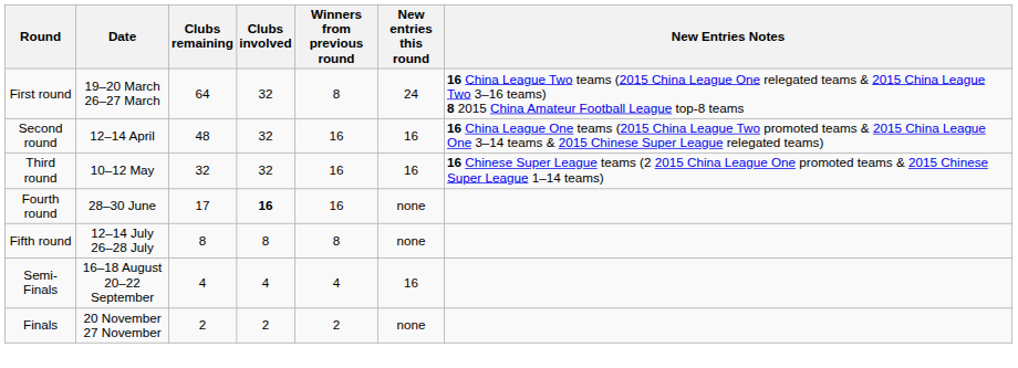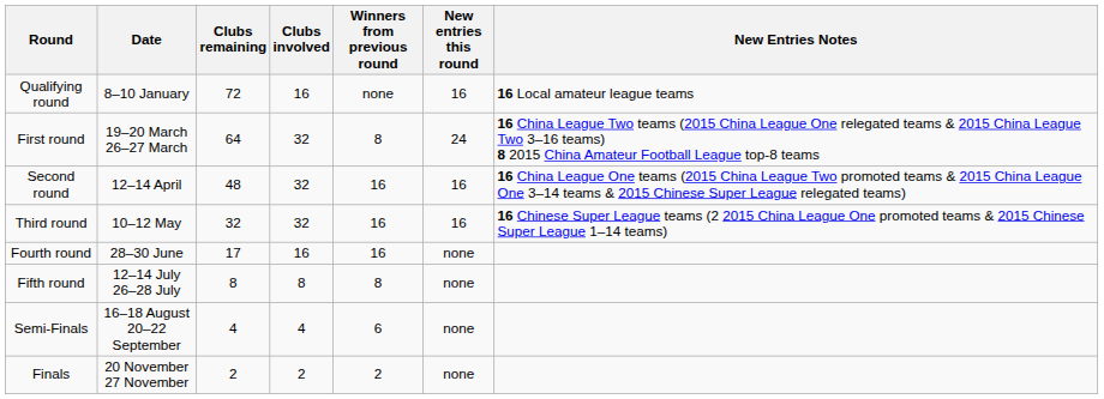 <table class="wikitable">
 <tr>
 <th>Round</th>
 <th>Date</th>
 <th>Clubs<br>remaining</th>
 <th>Clubs<br>involved</th>
 <th>Winners from<br>previous round</th>
 <th>New entries<br>this round</th>
 <th>New Entries Notes</th>
+</tr>
+<tr align=center>
+<td>Qualifying round</td>
+<td>8–10 January</td>
+<td>72</td>
+<td>16</td>
+<td>none</td>
+<td>16</td>
+<td align=left><strong>16</strong> Local amateur league teams</td>
 </tr>
 <tr align=center>
 <td>First round</td>
 <td>19–20 March<br>26–27 March</td>
 <td>64</td>
 <td>32</td>
 <td>8</td>
 <td>24</td>
 <td align=left><strong>16</strong> <a href='#'>China League Two</a> teams (<a href='#'>2015 China League One</a> relegated teams & <a href='#'>2015 China League Two</a> 3–16 teams)<br> <strong>8</strong> 2015 <a href='#'>China Amateur Football League</a> top-8 teams</td>
 </tr>
 <tr align=center>
 <td>Second round</td>
 <td>12–14 April</td>
 <td>48</td>
 <td>32</td>
 <td>16</td>
 <td>16</td>
 <td align=left><strong>16</strong> <a href='#'>China League One</a> teams (<a href='#'>2015 China League Two</a> promoted teams & <a href='#'>2015 China League One</a> 3–14 teams & <a href='#'>2015 Chinese Super League</a> relegated teams)</td>
 </tr>
 <tr align=center>
 <td>Third round</td>
 <td>10–12 May</td>
 <td>32</td>
 <td>32</td>
 <td>16</td>
 <td>16</td>
 <td align=left><strong>16</strong> <a href='#'>Chinese Super League</a> teams (2 <a href='#'>2015 China League One</a> promoted teams & <a href='#'>2015 Chinese Super League</a> 1–14 teams)</td>
 </tr>
 <tr align=center>
 <td>Fourth round</td>
 <td>28–30 June</td>
 <td>17</td>
-<td><strong>16</strong></td>
+<td>16</td>
 <td>16</td>
 <td>none</td>
 <td align=left></td>
 </tr>
 <tr align=center>
 <td>Fifth round</td>
 <td>12–14 July<br>26–28 July</td>
 <td>8</td>
 <td>8</td>
 <td>8</td>
 <td>none</td>
 <td align=left></td>
 </tr>
 <tr align=center>
 <td>Semi-Finals</td>
 <td>16–18 August<br>20–22 September</td>
 <td>4</td>
 <td>4</td>
-<td>4</td>
-<td>16</td>
+<td>6</td>
+<td>none</td>
 <td align=left></td>
 </tr>
 <tr align=center>
 <td>Finals</td>
 <td>20 November<br>27 November</td>
 <td>2</td>
 <td>2</td>
 <td>2</td>
 <td>none</td>
 <td align=left></td>
 </tr>
 </table>
